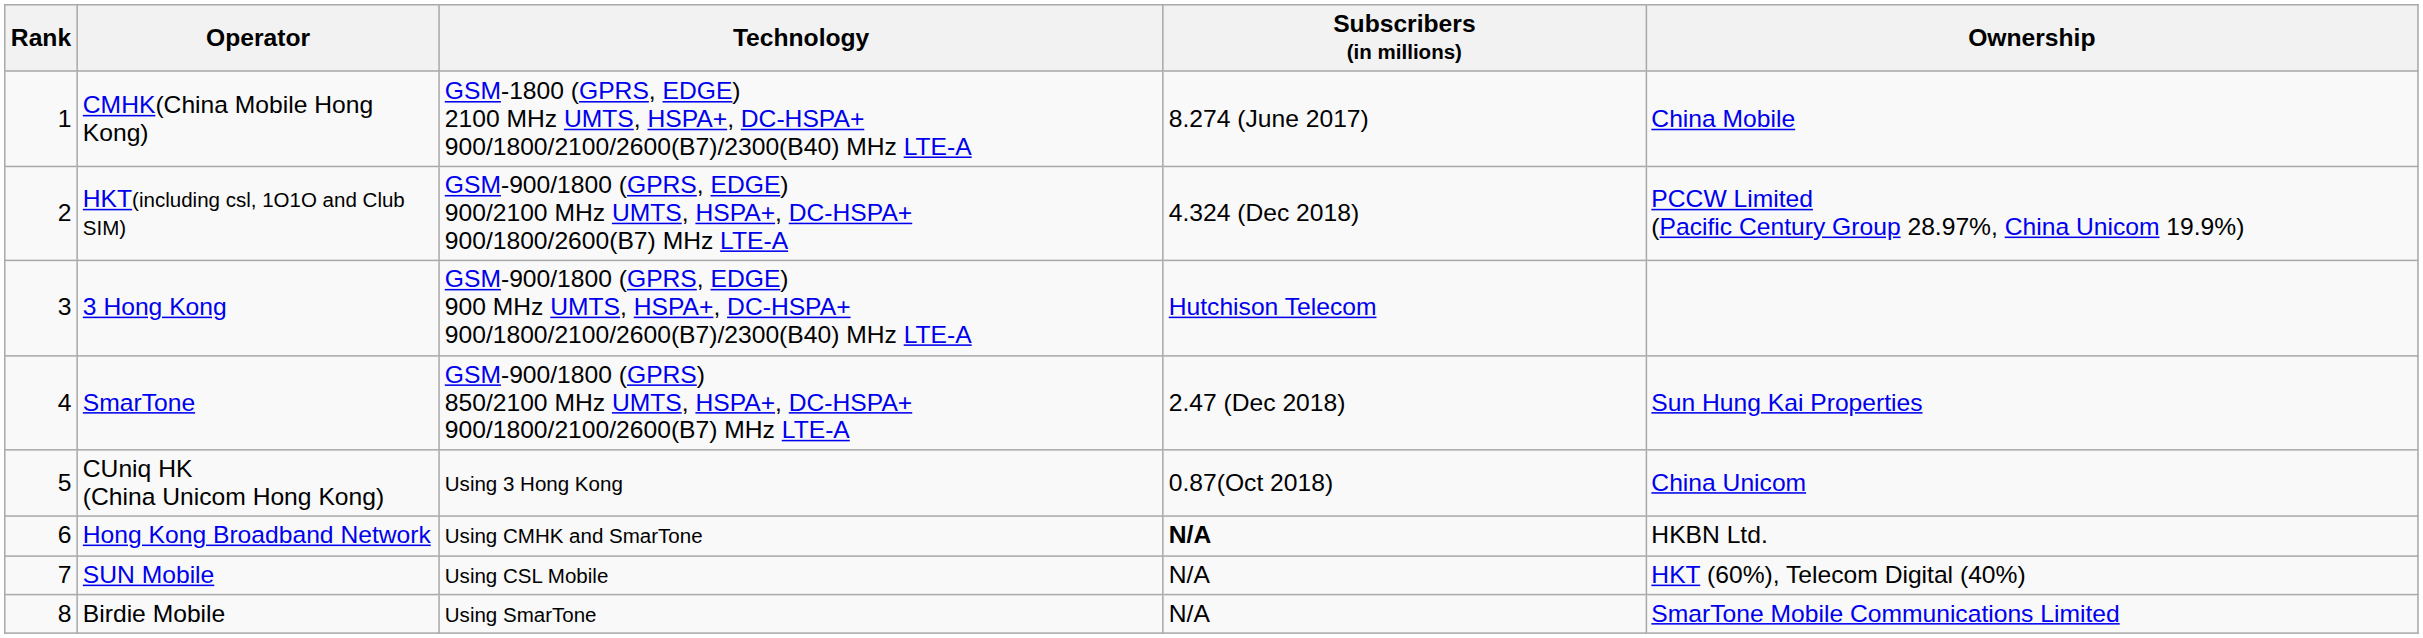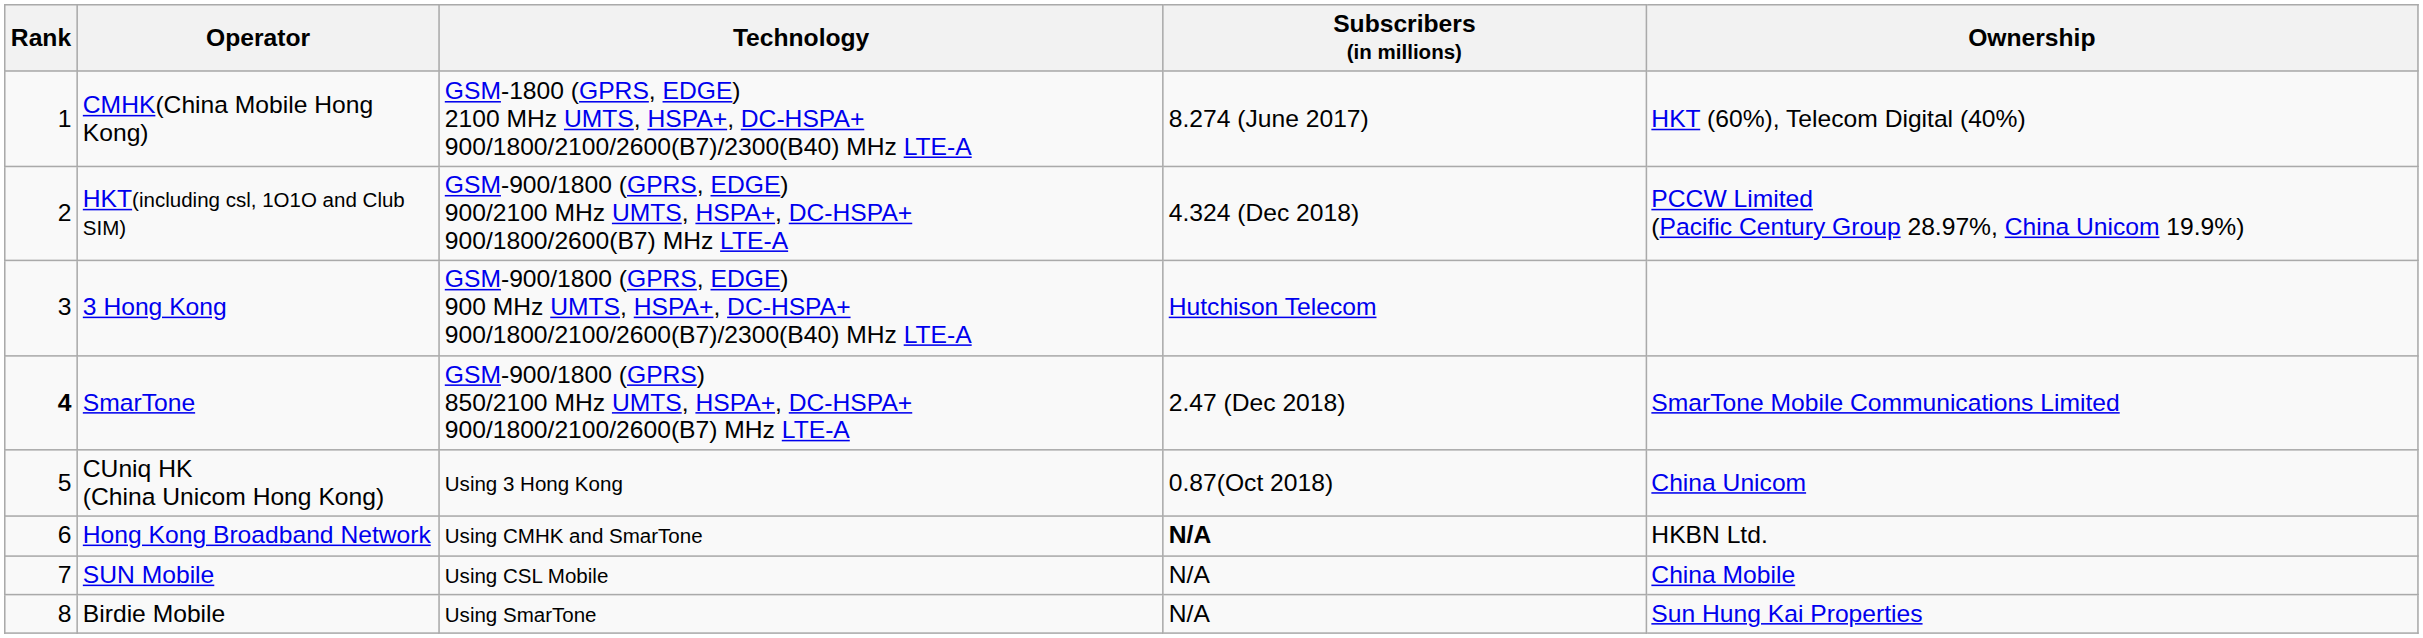 <table class="wikitable">
 <tr>
 <th style="width:3%;">Rank</th>
 <th style="width:15%;">Operator</th>
 <th style="width:30%;">Technology</th>
 <th style="width:20%;">Subscribers<br><small>(in millions)</small></th>
 <th style="width:32%;">Ownership</th>
 </tr>
 <tr>
 <td style="text-align:right;">1</td>
 <td><a href='#'>CMHK</a>(China Mobile Hong Kong)</td>
 <td><a href='#'>GSM</a>-1800 (<a href='#'>GPRS</a>, <a href='#'>EDGE</a>)<br>2100 MHz <a href='#'>UMTS</a>, <a href='#'>HSPA+</a>, <a href='#'>DC-HSPA+</a> 900/1800/2100/2600(B7)/2300(B40) MHz <a href='#'>LTE-A</a></td>
 <td>8.274 (June 2017)</td>
-<td><a href='#'>China Mobile</a></td>
+<td><a href='#'>HKT</a> (60%), Telecom Digital (40%)</td>
 </tr>
 <tr>
 <td style="text-align:right;">2</td>
 <td><a href='#'>HKT</a><small>(including csl, 1O1O and Club SIM)</small></td>
 <td><a href='#'>GSM</a>-900/1800 (<a href='#'>GPRS</a>, <a href='#'>EDGE</a>)<br>900/2100 MHz <a href='#'>UMTS</a>, <a href='#'>HSPA+</a>, <a href='#'>DC-HSPA+</a> 900/1800/2600(B7) MHz <a href='#'>LTE-A</a></td>
 <td>4.324 (Dec 2018)</td>
 <td><a href='#'>PCCW Limited</a><br>(<a href='#'>Pacific Century Group</a> 28.97%, <a href='#'>China Unicom</a> 19.9%)</td>
 </tr>
 <tr>
 <td style="text-align:right;">3</td>
 <td><a href='#'>3 Hong Kong</a></td>
 <td><a href='#'>GSM</a>-900/1800 (<a href='#'>GPRS</a>, <a href='#'>EDGE</a>)<br>900 MHz <a href='#'>UMTS</a>, <a href='#'>HSPA+</a>, <a href='#'>DC-HSPA+</a> 900/1800/2100/2600(B7)/2300(B40) MHz <a href='#'>LTE-A</a></td>
 <td 3.276><a href='#'>Hutchison Telecom</a></td>
 </tr>
 <tr>
-<td style="text-align:right;">4</td>
+<td style="text-align:right;"><strong>4</strong></td>
 <td><a href='#'>SmarTone</a></td>
 <td><a href='#'>GSM</a>-900/1800 (<a href='#'>GPRS</a>)<br>850/2100 MHz <a href='#'>UMTS</a>, <a href='#'>HSPA+</a>, <a href='#'>DC-HSPA+</a> 900/1800/2100/2600(B7) MHz <a href='#'>LTE-A</a></td>
 <td>2.47 (Dec 2018)</td>
-<td><a href='#'>Sun Hung Kai Properties</a></td>
+<td><a href='#'>SmarTone Mobile Communications Limited</a></td>
 </tr>
 <tr>
 <td align="right">5</td>
 <td>CUniq HK<br>(China Unicom Hong Kong)</td>
 <td><small>Using 3 Hong Kong</small></td>
 <td>0.87(Oct 2018)</td>
 <td><a href='#'>China Unicom</a></td>
 </tr>
 <tr>
 <td align="right">6</td>
 <td><a href='#'>Hong Kong Broadband Network</a></td>
 <td><small>Using CMHK and SmarTone</small></td>
 <td><strong>N/A</strong></td>
 <td>HKBN Ltd.</td>
 </tr>
 <tr>
 <td align="right">7</td>
 <td><a href='#'>SUN Mobile</a></td>
 <td><small>Using CSL Mobile</small></td>
 <td>N/A</td>
-<td><a href='#'>HKT</a> (60%), Telecom Digital (40%)</td>
+<td><a href='#'>China Mobile</a></td>
 </tr>
 <tr>
 <td align="right">8</td>
 <td>Birdie Mobile<br></td>
 <td><small>Using SmarTone</small></td>
 <td>N/A</td>
-<td><a href='#'>SmarTone Mobile Communications Limited</a></td>
+<td><a href='#'>Sun Hung Kai Properties</a></td>
 </tr>
 </table>
